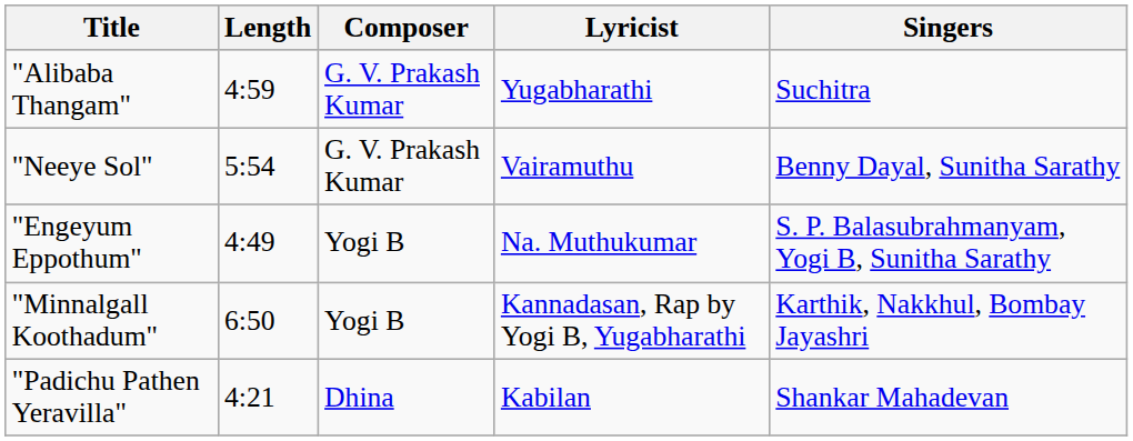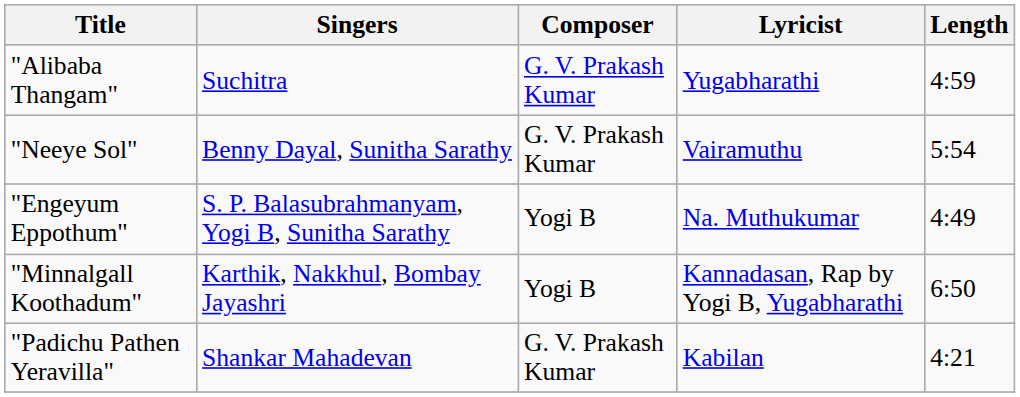 <table class="wikitable" style="width:50%;">
 <tr>
 <th>Title</th>
-<th>Length</th>
+<th>Singers</th>
 <th>Composer</th>
 <th>Lyricist</th>
-<th>Singers</th>
+<th>Length</th>
 </tr>
 <tr>
 <td>"Alibaba Thangam"</td>
-<td>4:59</td>
+<td><a href='#'>Suchitra</a></td>
 <td><a href='#'>G. V. Prakash Kumar</a></td>
 <td><a href='#'>Yugabharathi</a></td>
-<td><a href='#'>Suchitra</a></td>
+<td>4:59</td>
 </tr>
 <tr>
 <td>"Neeye Sol"</td>
-<td>5:54</td>
+<td><a href='#'>Benny Dayal</a>, <a href='#'>Sunitha Sarathy</a></td>
 <td>G. V. Prakash Kumar</td>
 <td><a href='#'>Vairamuthu</a></td>
-<td><a href='#'>Benny Dayal</a>, <a href='#'>Sunitha Sarathy</a></td>
+<td>5:54</td>
 </tr>
 <tr>
 <td>"Engeyum Eppothum"</td>
-<td>4:49</td>
+<td><a href='#'>S. P. Balasubrahmanyam</a>, <a href='#'>Yogi B</a>, <a href='#'>Sunitha Sarathy</a></td>
 <td>Yogi B</td>
 <td><a href='#'>Na. Muthukumar</a></td>
-<td><a href='#'>S. P. Balasubrahmanyam</a>, <a href='#'>Yogi B</a>, <a href='#'>Sunitha Sarathy</a></td>
+<td>4:49</td>
 </tr>
 <tr>
 <td>"Minnalgall Koothadum"</td>
-<td>6:50</td>
+<td><a href='#'>Karthik</a>, <a href='#'>Nakkhul</a>, <a href='#'>Bombay Jayashri</a></td>
 <td>Yogi B</td>
 <td><a href='#'>Kannadasan</a>, Rap by Yogi B, <a href='#'>Yugabharathi</a></td>
-<td><a href='#'>Karthik</a>, <a href='#'>Nakkhul</a>, <a href='#'>Bombay Jayashri</a></td>
+<td>6:50</td>
 </tr>
 <tr>
 <td>"Padichu Pathen Yeravilla"</td>
+<td><a href='#'>Shankar Mahadevan</a></td>
+<td>G. V. Prakash Kumar</td>
+<td><a href='#'>Kabilan</a></td>
 <td>4:21</td>
-<td><a href='#'>Dhina</a></td>
-<td><a href='#'>Kabilan</a></td>
-<td><a href='#'>Shankar Mahadevan</a></td>
 </tr>
 </table>
